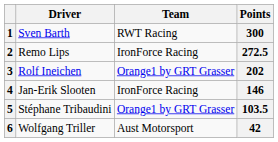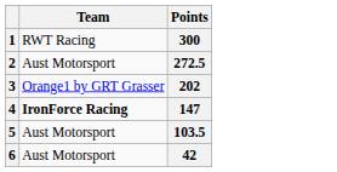 <table class="wikitable" style="font-size: 95%;">
 <tr>
 <th></th>
-<th>Driver</th>
 <th>Team</th>
 <th>Points</th>
 </tr>
 <tr>
 <th>1</th>
-<td> <a href='#'>Sven Barth</a></td>
 <td> RWT Racing</td>
 <th>300</th>
 </tr>
 <tr>
 <th>2</th>
-<td> Remo Lips</td>
-<td> IronForce Racing</td>
+<td> Aust Motorsport</td>
 <th>272.5</th>
 </tr>
 <tr>
 <th>3</th>
-<td> <a href='#'>Rolf Ineichen</a></td>
 <td> <a href='#'>Orange1 by GRT Grasser</a></td>
 <th>202</th>
 </tr>
 <tr>
 <th>4</th>
-<td> Jan-Erik Slooten</td>
-<td> IronForce Racing</td>
-<th>146</th>
+<td><strong> IronForce Racing</strong></td>
+<th>147</th>
 </tr>
 <tr>
 <th>5</th>
-<td> Stéphane Tribaudini</td>
-<td> <a href='#'>Orange1 by GRT Grasser</a></td>
+<td> Aust Motorsport</td>
 <th>103.5</th>
 </tr>
 <tr>
 <th>6</th>
-<td> Wolfgang Triller</td>
 <td> Aust Motorsport</td>
 <th>42</th>
 </tr>
 </table>
